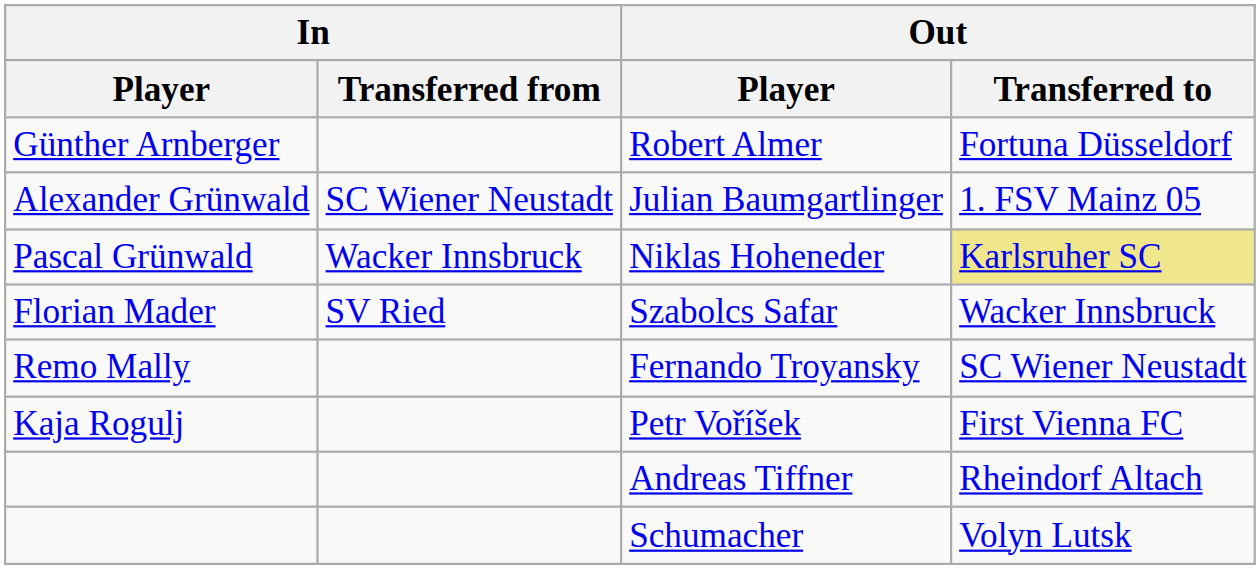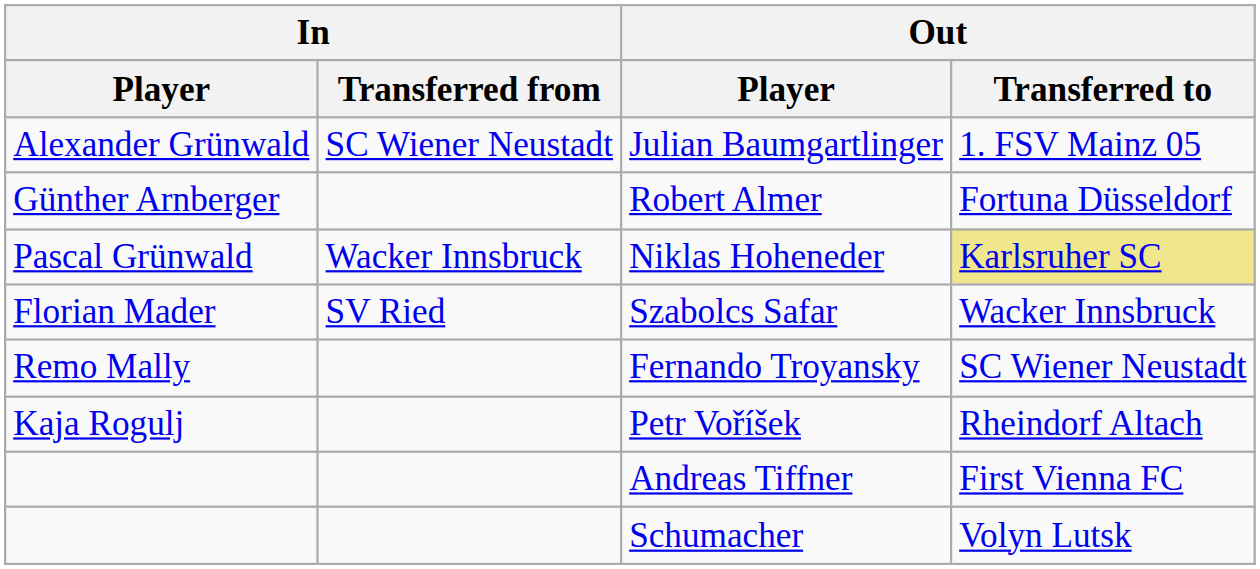 <table class="wikitable">
 <tr>
 <th colspan="2">In</th>
 <th colspan="2">Out</th>
 </tr>
 <tr>
 <th>Player</th>
 <th>Transferred from</th>
 <th>Player</th>
 <th>Transferred to</th>
 </tr>
 <tr>
+<td><a href='#'>Alexander Grünwald</a></td>
+<td><a href='#'>SC Wiener Neustadt</a></td>
+<td><a href='#'>Julian Baumgartlinger</a></td>
+<td><a href='#'>1. FSV Mainz 05</a></td>
+</tr>
+<tr>
 <td><a href='#'>Günther Arnberger</a></td>
 <td></td>
 <td><a href='#'>Robert Almer</a></td>
 <td><a href='#'>Fortuna Düsseldorf</a></td>
-</tr>
-<tr>
-<td><a href='#'>Alexander Grünwald</a></td>
-<td><a href='#'>SC Wiener Neustadt</a></td>
-<td><a href='#'>Julian Baumgartlinger</a></td>
-<td><a href='#'>1. FSV Mainz 05</a></td>
 </tr>
 <tr>
 <td><a href='#'>Pascal Grünwald</a></td>
 <td><a href='#'>Wacker Innsbruck</a></td>
 <td><a href='#'>Niklas Hoheneder</a></td>
 <td style="background: khaki;"><a href='#'>Karlsruher SC</a></td>
 </tr>
 <tr>
 <td><a href='#'>Florian Mader</a></td>
 <td><a href='#'>SV Ried</a></td>
 <td><a href='#'>Szabolcs Safar</a></td>
 <td><a href='#'>Wacker Innsbruck</a></td>
 </tr>
 <tr>
 <td><a href='#'>Remo Mally</a></td>
 <td></td>
 <td><a href='#'>Fernando Troyansky</a></td>
 <td><a href='#'>SC Wiener Neustadt</a></td>
 </tr>
 <tr>
 <td><a href='#'>Kaja Rogulj</a></td>
 <td></td>
 <td><a href='#'>Petr Voříšek</a></td>
-<td><a href='#'>First Vienna FC</a></td>
+<td><a href='#'>Rheindorf Altach</a></td>
 </tr>
 <tr>
 <td></td>
 <td></td>
 <td><a href='#'>Andreas Tiffner</a></td>
-<td><a href='#'>Rheindorf Altach</a></td>
+<td><a href='#'>First Vienna FC</a></td>
 </tr>
 <tr>
 <td></td>
 <td></td>
 <td><a href='#'>Schumacher</a></td>
 <td><a href='#'>Volyn Lutsk</a></td>
 </tr>
 </table>
